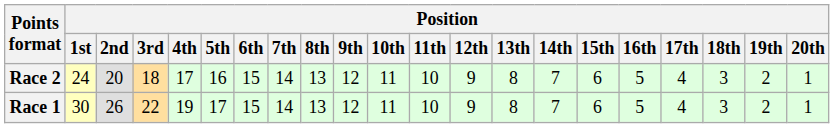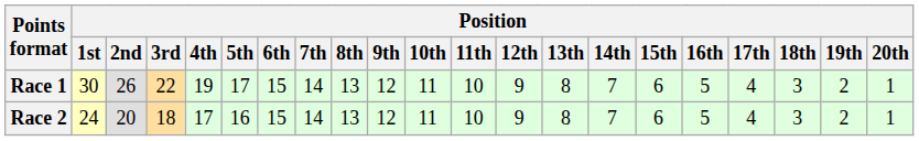 <table class="wikitable" style="font-size:85%; text-align:center">
 <tr style="background:#f9f9f9">
 <th rowspan="2">Points format</th>
 <th colspan="20">Position</th>
 </tr>
 <tr>
 <th>1st</th>
 <th>2nd</th>
 <th>3rd</th>
 <th>4th</th>
 <th>5th</th>
 <th>6th</th>
 <th>7th</th>
 <th>8th</th>
 <th>9th</th>
 <th>10th</th>
 <th>11th</th>
 <th>12th</th>
 <th>13th</th>
 <th>14th</th>
 <th>15th</th>
 <th>16th</th>
 <th>17th</th>
 <th>18th</th>
 <th>19th</th>
 <th>20th</th>
 </tr>
 <tr>
+<th>Race 1</th>
+<td style="background:#ffffbf;">30</td>
+<td style="background:#dfdfdf;">26</td>
+<td style="background:#ffdf9f;">22</td>
+<td style="background:#dfffdf;">19</td>
+<td style="background:#dfffdf;">17</td>
+<td style="background:#dfffdf;">15</td>
+<td style="background:#dfffdf;">14</td>
+<td style="background:#dfffdf;">13</td>
+<td style="background:#dfffdf;">12</td>
+<td style="background:#dfffdf;">11</td>
+<td style="background:#dfffdf;">10</td>
+<td style="background:#dfffdf;">9</td>
+<td style="background:#dfffdf;">8</td>
+<td style="background:#dfffdf;">7</td>
+<td style="background:#dfffdf;">6</td>
+<td style="background:#dfffdf;">5</td>
+<td style="background:#dfffdf;">4</td>
+<td style="background:#dfffdf;">3</td>
+<td style="background:#dfffdf;">2</td>
+<td style="background:#dfffdf;">1</td>
+</tr>
+<tr>
 <th>Race 2</th>
 <td style="background:#ffffbf;">24</td>
 <td style="background:#dfdfdf;">20</td>
 <td style="background:#ffdf9f;">18</td>
 <td style="background:#dfffdf;">17</td>
 <td style="background:#dfffdf;">16</td>
 <td style="background:#dfffdf;">15</td>
 <td style="background:#dfffdf;">14</td>
 <td style="background:#dfffdf;">13</td>
 <td style="background:#dfffdf;">12</td>
 <td style="background:#dfffdf;">11</td>
 <td style="background:#dfffdf;">10</td>
 <td style="background:#dfffdf;">9</td>
 <td style="background:#dfffdf;">8</td>
 <td style="background:#dfffdf;">7</td>
 <td style="background:#dfffdf;">6</td>
 <td style="background:#dfffdf;">5</td>
 <td style="background:#dfffdf;">4</td>
 <td style="background:#dfffdf;">3</td>
 <td style="background:#dfffdf;">2</td>
 <td style="background:#dfffdf;">1</td>
 </tr>
-<tr>
-<th>Race 1</th>
-<td style="background:#ffffbf;">30</td>
-<td style="background:#dfdfdf;">26</td>
-<td style="background:#ffdf9f;">22</td>
-<td style="background:#dfffdf;">19</td>
-<td style="background:#dfffdf;">17</td>
-<td style="background:#dfffdf;">15</td>
-<td style="background:#dfffdf;">14</td>
-<td style="background:#dfffdf;">13</td>
-<td style="background:#dfffdf;">12</td>
-<td style="background:#dfffdf;">11</td>
-<td style="background:#dfffdf;">10</td>
-<td style="background:#dfffdf;">9</td>
-<td style="background:#dfffdf;">8</td>
-<td style="background:#dfffdf;">7</td>
-<td style="background:#dfffdf;">6</td>
-<td style="background:#dfffdf;">5</td>
-<td style="background:#dfffdf;">4</td>
-<td style="background:#dfffdf;">3</td>
-<td style="background:#dfffdf;">2</td>
-<td style="background:#dfffdf;">1</td>
-</tr>
 </table>
